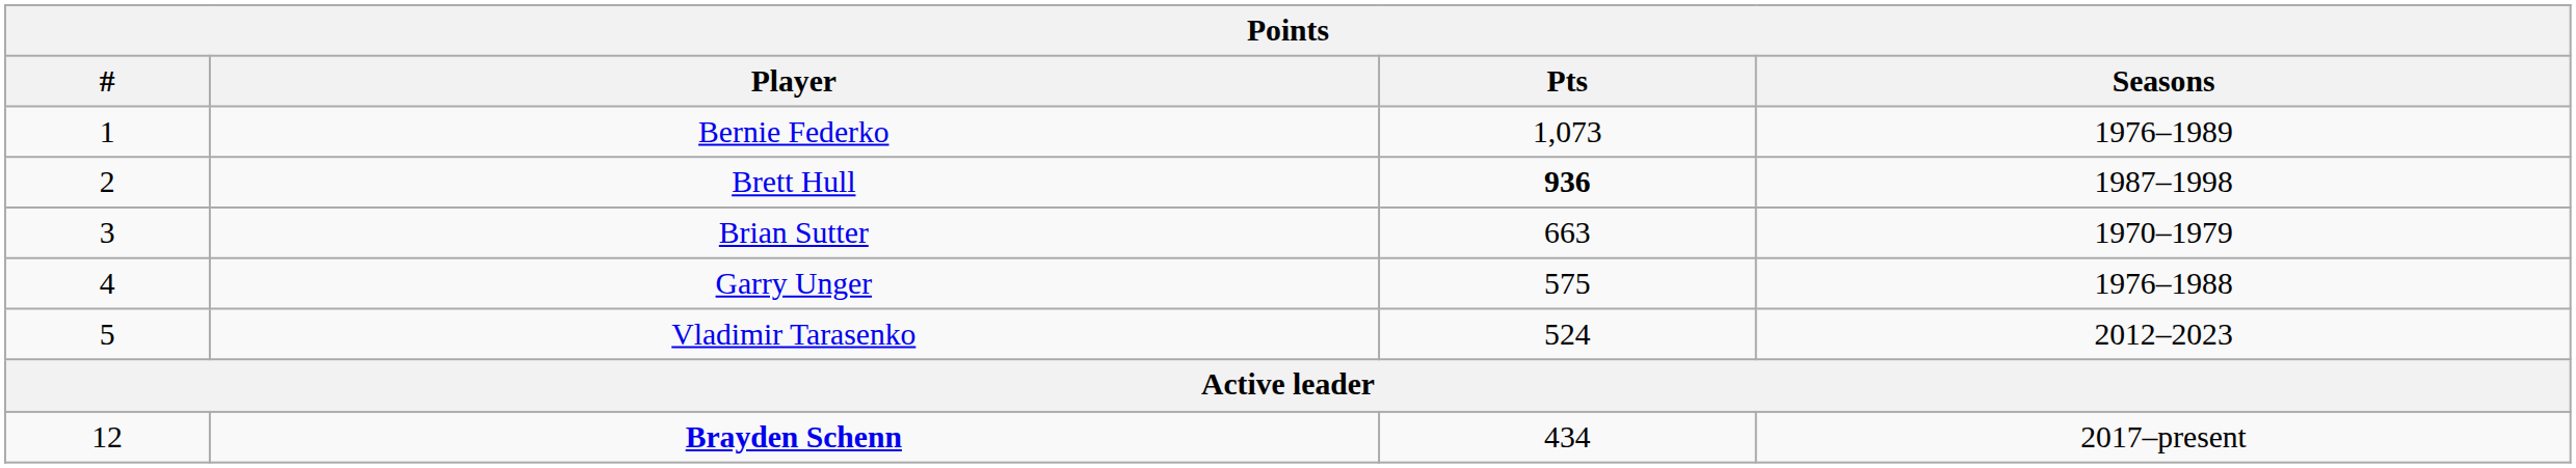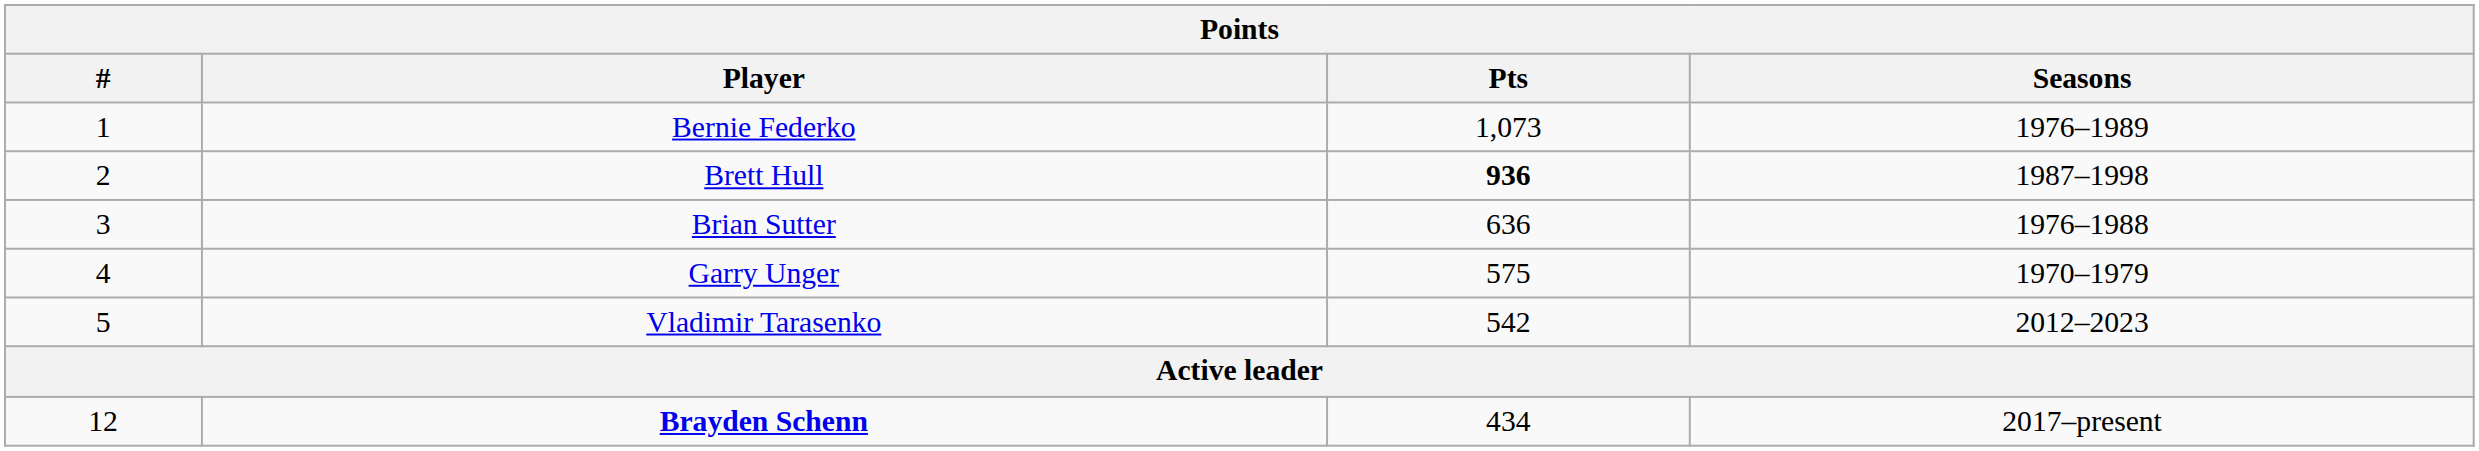 <table class="wikitable" style="text-align: center; font-size: 95%" width="80%">
 <tr>
 <th colspan="4">Points</th>
 </tr>
 <tr>
 <th>#</th>
 <th>Player</th>
 <th>Pts</th>
 <th>Seasons</th>
 </tr>
 <tr>
 <td>1</td>
 <td><a href='#'>Bernie Federko</a></td>
 <td>1,073</td>
 <td>1976–1989</td>
 </tr>
 <tr>
 <td>2</td>
 <td><a href='#'>Brett Hull</a></td>
 <td><strong>936</strong></td>
 <td>1987–1998</td>
 </tr>
 <tr>
 <td>3</td>
 <td><a href='#'>Brian Sutter</a></td>
-<td>663</td>
-<td>1970–1979</td>
+<td>636</td>
+<td>1976–1988</td>
 </tr>
 <tr>
 <td>4</td>
 <td><a href='#'>Garry Unger</a></td>
 <td>575</td>
-<td>1976–1988</td>
+<td>1970–1979</td>
 </tr>
 <tr>
 <td>5</td>
 <td><a href='#'>Vladimir Tarasenko</a></td>
-<td>524</td>
+<td>542</td>
 <td>2012–2023</td>
 </tr>
 <tr>
 <th colspan="4">Active leader</th>
 </tr>
 <tr>
 <td>12</td>
 <td><strong><a href='#'>Brayden Schenn</a></strong></td>
 <td>434</td>
 <td>2017–present</td>
 </tr>
 </table>
